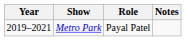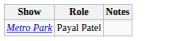 <table class="wikitable">
 <tr>
-<th>Year</th>
 <th>Show</th>
 <th>Role</th>
 <th>Notes</th>
 </tr>
 <tr>
-<td>2019–2021</td>
 <td><em><a href='#'>Metro Park</a></td>
 <td>Payal Patel</td>
 <td></td>
 </tr>
 </table>
